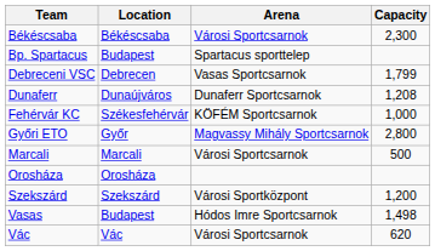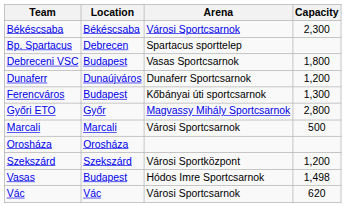 <table class="wikitable sortable" style="text-align: left;">
 <tr>
 <th>Team</th>
 <th>Location</th>
 <th>Arena</th>
 <th>Capacity</th>
 </tr>
 <tr>
 <td><a href='#'>Békéscsaba</a></td>
 <td><a href='#'>Békéscsaba</a></td>
 <td><a href='#'>Városi Sportcsarnok</a></td>
 <td align="center">2,300</td>
 </tr>
 <tr>
 <td><a href='#'>Bp. Spartacus</a></td>
-<td><a href='#'>Budapest</a></td>
+<td><a href='#'>Debrecen</a></td>
 <td>Spartacus sporttelep</td>
 <td align="center"></td>
 </tr>
 <tr>
 <td><a href='#'>Debreceni VSC</a></td>
-<td><a href='#'>Debrecen</a></td>
+<td><a href='#'>Budapest</a></td>
 <td>Vasas Sportcsarnok</td>
-<td align="center">1,799</td>
+<td align="center">1,800</td>
 </tr>
 <tr>
 <td><a href='#'>Dunaferr</a></td>
 <td><a href='#'>Dunaújváros</a></td>
 <td>Dunaferr Sportcsarnok</td>
-<td align="center">1,208</td>
+<td align="center">1,200</td>
 </tr>
 <tr>
-<td><a href='#'>Fehérvár KC</a></td>
-<td><a href='#'>Székesfehérvár</a></td>
-<td>KÖFÉM Sportcsarnok</td>
-<td align="center">1,000</td>
+<td><a href='#'>Ferencváros</a></td>
+<td><a href='#'>Budapest</a></td>
+<td>Kőbányai úti sportcsarnok</td>
+<td align="center">1,300</td>
 </tr>
 <tr>
 <td><a href='#'>Győri ETO</a></td>
 <td><a href='#'>Győr</a></td>
 <td><a href='#'>Magvassy Mihály Sportcsarnok</a></td>
 <td align="center">2,800</td>
 </tr>
 <tr>
 <td><a href='#'>Marcali</a></td>
 <td><a href='#'>Marcali</a></td>
 <td>Városi Sportcsarnok</td>
 <td align="center">500</td>
 </tr>
 <tr>
 <td><a href='#'>Orosháza</a></td>
 <td><a href='#'>Orosháza</a></td>
 <td></td>
 <td align="center"></td>
 </tr>
 <tr>
 <td><a href='#'>Szekszárd</a></td>
 <td><a href='#'>Szekszárd</a></td>
 <td>Városi Sportközpont</td>
 <td align="center">1,200</td>
 </tr>
 <tr>
 <td><a href='#'>Vasas</a></td>
 <td><a href='#'>Budapest</a></td>
 <td>Hódos Imre Sportcsarnok</td>
 <td align="center">1,498</td>
 </tr>
 <tr>
 <td><a href='#'>Vác</a></td>
 <td><a href='#'>Vác</a></td>
 <td>Városi Sportcsarnok</td>
 <td align="center">620</td>
 </tr>
 </table>
